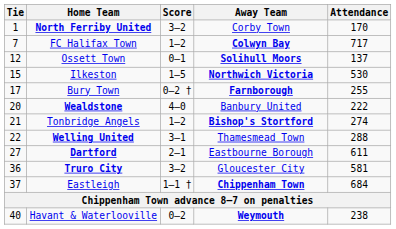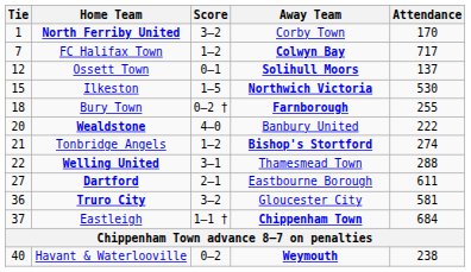 <table class="wikitable" style="text-align:center;">
 <tr>
 <th width=20>Tie</th>
 <th width=175>Home Team</th>
 <th width=20>Score</th>
 <th width=175>Away Team</th>
 <th width=20>Attendance</th>
 </tr>
 <tr>
 <td>1</td>
 <td><strong><a href='#'>North Ferriby United</a></strong></td>
 <td>3–2</td>
 <td><a href='#'>Corby Town</a></td>
 <td>170</td>
 </tr>
 <tr>
 <td>7</td>
 <td><a href='#'>FC Halifax Town</a></td>
 <td>1–2</td>
 <td><strong><a href='#'>Colwyn Bay</a></strong></td>
 <td>717</td>
 </tr>
 <tr>
 <td>12</td>
 <td><a href='#'>Ossett Town</a></td>
 <td>0–1</td>
 <td><strong><a href='#'>Solihull Moors</a></strong></td>
 <td>137</td>
 </tr>
 <tr>
 <td>15</td>
 <td><a href='#'>Ilkeston</a></td>
 <td>1–5</td>
 <td><strong><a href='#'>Northwich Victoria</a></strong></td>
 <td>530</td>
 </tr>
 <tr>
-<td>17</td>
+<td>18</td>
 <td><a href='#'>Bury Town</a></td>
 <td>0–2 †</td>
 <td><strong><a href='#'>Farnborough</a></strong></td>
 <td>255</td>
 </tr>
 <tr>
 <td>20</td>
 <td><strong><a href='#'>Wealdstone</a></strong></td>
 <td>4–0</td>
 <td><a href='#'>Banbury United</a></td>
 <td>222</td>
 </tr>
 <tr>
 <td>21</td>
 <td><a href='#'>Tonbridge Angels</a></td>
 <td>1–2</td>
 <td><strong><a href='#'>Bishop's Stortford</a></strong></td>
 <td>274</td>
 </tr>
 <tr>
 <td>22</td>
 <td><strong><a href='#'>Welling United</a></strong></td>
 <td>3–1</td>
 <td><a href='#'>Thamesmead Town</a></td>
 <td>288</td>
 </tr>
 <tr>
 <td>27</td>
 <td><strong><a href='#'>Dartford</a></strong></td>
 <td>2–1</td>
 <td><a href='#'>Eastbourne Borough</a></td>
 <td>611</td>
 </tr>
 <tr>
 <td>36</td>
 <td><strong><a href='#'>Truro City</a></strong></td>
 <td>3–2</td>
 <td><a href='#'>Gloucester City</a></td>
 <td>581</td>
 </tr>
 <tr>
 <td>37</td>
 <td><a href='#'>Eastleigh</a></td>
 <td>1–1 †</td>
 <td><strong><a href='#'>Chippenham Town</a></strong></td>
 <td>684</td>
 </tr>
 <tr>
 <th colspan="5">Chippenham Town advance 8–7 on penalties</th>
 </tr>
 <tr>
 <td>40</td>
 <td><a href='#'>Havant & Waterlooville</a></td>
 <td>0–2</td>
 <td><strong><a href='#'>Weymouth</a></strong></td>
 <td>238</td>
 </tr>
 </table>
